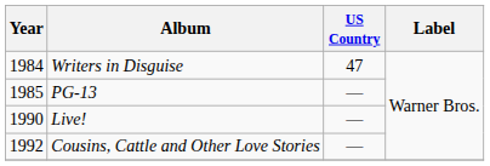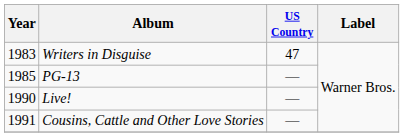 <table class="wikitable">
 <tr>
 <th>Year</th>
 <th>Album</th>
 <th width=50><small><a href='#'>US Country</a></small></th>
 <th>Label</th>
 </tr>
 <tr>
-<td>1984</td>
+<td>1983</td>
 <td><em>Writers in Disguise</em></td>
 <td align="center">47</td>
 <td rowspan=4>Warner Bros.</td>
 </tr>
 <tr>
 <td>1985</td>
 <td><em>PG-13</em></td>
 <td align="center">—</td>
 </tr>
 <tr>
 <td>1990</td>
 <td><em>Live!</em></td>
 <td align="center">—</td>
 </tr>
 <tr>
-<td>1992</td>
+<td>1991</td>
 <td><em>Cousins, Cattle and Other Love Stories</em></td>
 <td align="center">—</td>
 </tr>
 <tr>
 </tr>
 </table>
